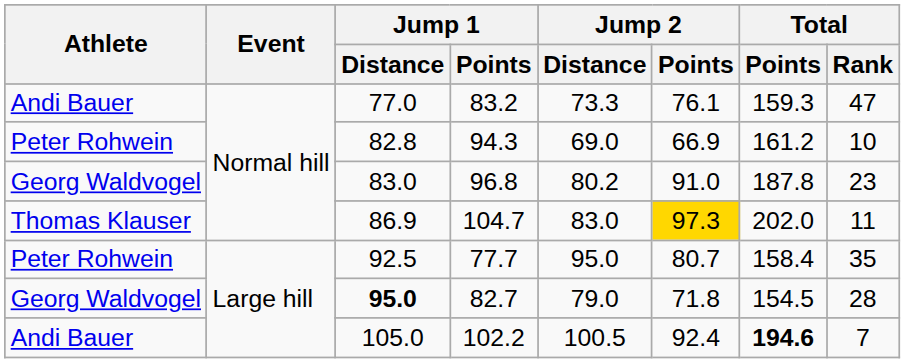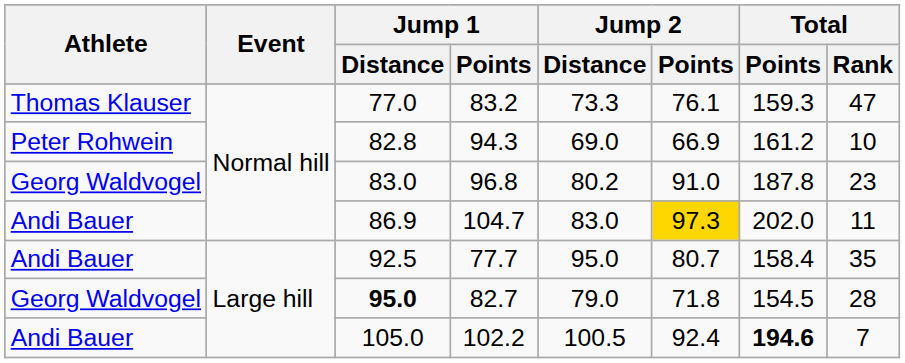 <table class="wikitable" style="font-size:90%">
 <tr>
 <th rowspan="2">Athlete</th>
 <th rowspan="2">Event</th>
 <th colspan="2">Jump 1</th>
 <th colspan="2">Jump 2</th>
 <th colspan="2">Total</th>
 </tr>
 <tr>
 <th>Distance</th>
 <th>Points</th>
 <th>Distance</th>
 <th>Points</th>
 <th>Points</th>
 <th>Rank</th>
 </tr>
 <tr>
-<td><a href='#'>Andi Bauer</a></td>
+<td><a href='#'>Thomas Klauser</a></td>
 <td rowspan="4">Normal hill</td>
 <td align="center">77.0</td>
 <td align="center">83.2</td>
 <td align="center">73.3</td>
 <td align="center">76.1</td>
 <td align="center">159.3</td>
 <td align="center">47</td>
 </tr>
 <tr>
 <td><a href='#'>Peter Rohwein</a></td>
 <td align="center">82.8</td>
 <td align="center">94.3</td>
 <td align="center">69.0</td>
 <td align="center">66.9</td>
 <td align="center">161.2</td>
 <td align="center">10</td>
 </tr>
 <tr>
 <td><a href='#'>Georg Waldvogel</a></td>
 <td align="center">83.0</td>
 <td align="center">96.8</td>
 <td align="center">80.2</td>
 <td align="center">91.0</td>
 <td align="center">187.8</td>
 <td align="center">23</td>
 </tr>
 <tr>
-<td><a href='#'>Thomas Klauser</a></td>
+<td><a href='#'>Andi Bauer</a></td>
 <td align="center">86.9</td>
 <td align="center">104.7</td>
 <td align="center">83.0</td>
 <td align="center" style="background: gold;">97.3</td>
 <td align="center">202.0</td>
 <td align="center">11</td>
 </tr>
 <tr>
-<td><a href='#'>Peter Rohwein</a></td>
+<td><a href='#'>Andi Bauer</a></td>
 <td rowspan="3">Large hill</td>
 <td align="center">92.5</td>
 <td align="center">77.7</td>
 <td align="center">95.0</td>
 <td align="center">80.7</td>
 <td align="center">158.4</td>
 <td align="center">35</td>
 </tr>
 <tr>
 <td><a href='#'>Georg Waldvogel</a></td>
 <td align="center"><strong>95.0</strong></td>
 <td align="center">82.7</td>
 <td align="center">79.0</td>
 <td align="center">71.8</td>
 <td align="center">154.5</td>
 <td align="center">28</td>
 </tr>
 <tr>
 <td><a href='#'>Andi Bauer</a></td>
 <td align="center">105.0</td>
 <td align="center">102.2</td>
 <td align="center">100.5</td>
 <td align="center">92.4</td>
 <td align="center"><strong>194.6</strong></td>
 <td align="center">7</td>
 </tr>
 </table>
